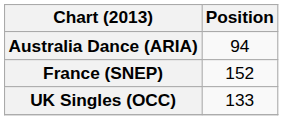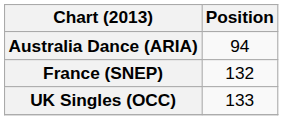 <table class="wikitable sortable plainrowheaders" style="text-align:center">
 <tr>
 <th scope="col">Chart (2013)</th>
 <th scope="col">Position</th>
 </tr>
 <tr>
 <th scope="row">Australia Dance (ARIA)</th>
 <td>94</td>
 </tr>
 <tr>
 <th scope="row">France (SNEP)</th>
-<td>152</td>
+<td>132</td>
 </tr>
 <tr>
 <th scope="row">UK Singles (OCC)</th>
 <td>133</td>
 </tr>
 <tr>
 </tr>
 </table>
